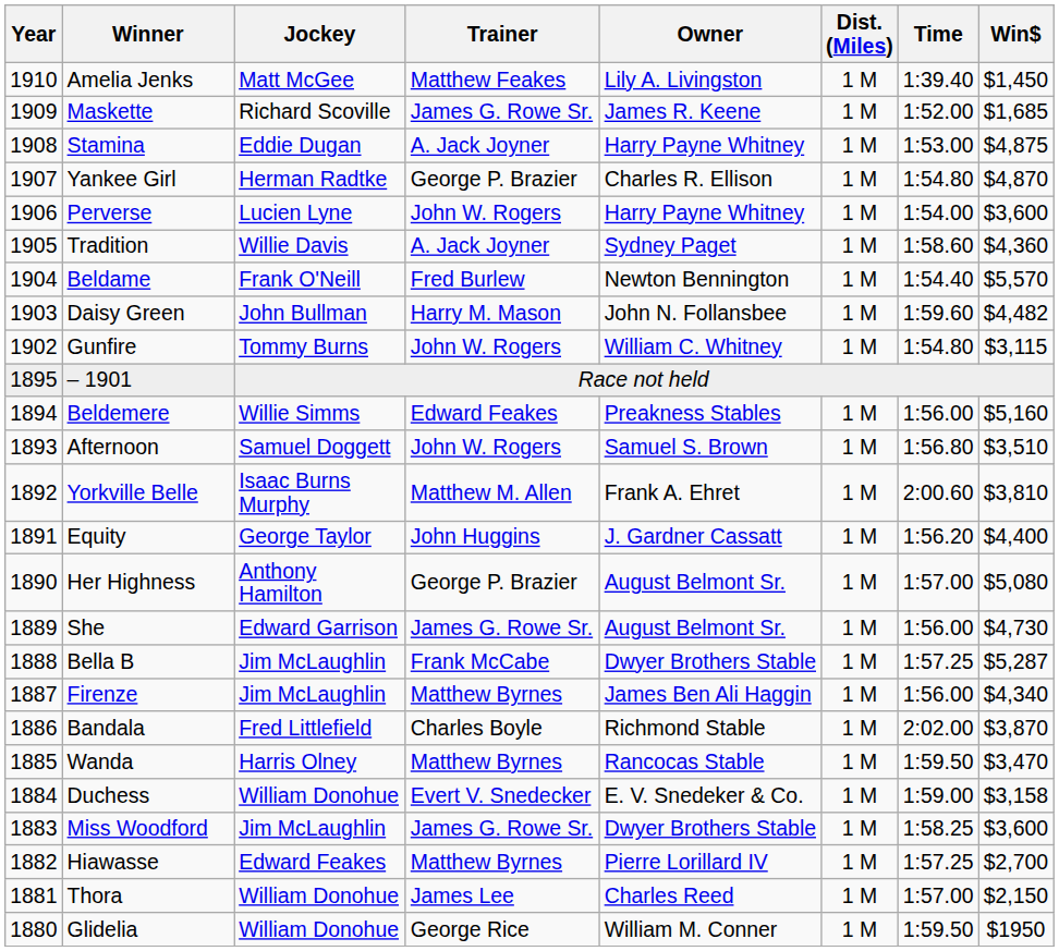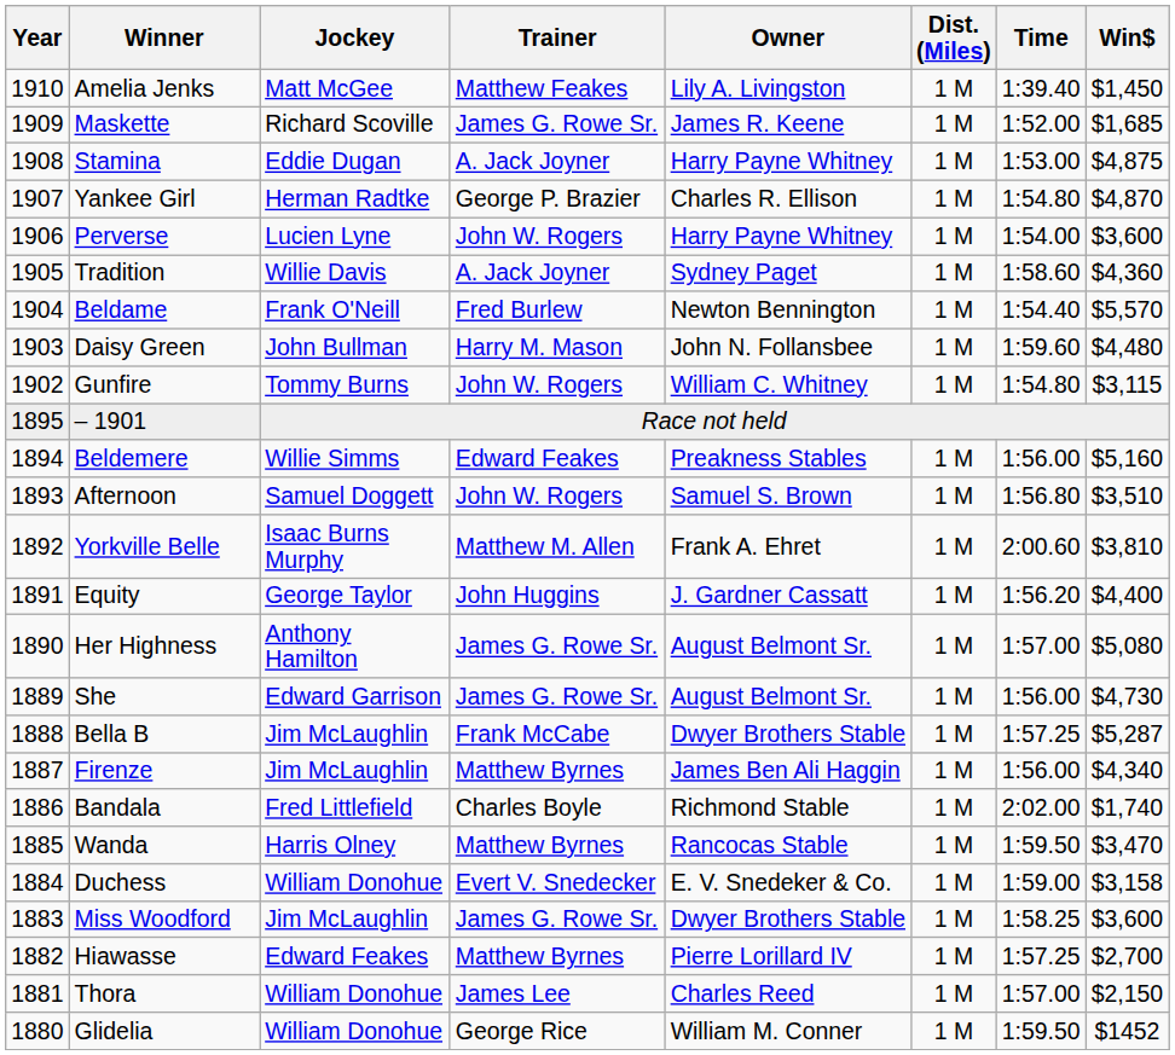 <table class="wikitable sortable" style="font-size:90%">
 <tr>
 <th style="width:30px">Year<br></th>
 <th style="width:110px">Winner<br></th>
 <th style="width:110px">Jockey<br></th>
 <th style="width:125px">Trainer<br></th>
 <th>Owner<br></th>
 <th style="width:25px">Dist.<br> <span>(<a href='#'>Miles</a>)</span></th>
 <th style="width:25px">Time<br></th>
 <th style="width:25px">Win$</th>
 </tr>
 <tr>
 <td align=center>1910</td>
 <td>Amelia Jenks</td>
 <td><a href='#'>Matt McGee</a></td>
 <td><a href='#'>Matthew Feakes</a></td>
 <td><a href='#'>Lily A. Livingston</a></td>
 <td align=center>1<span> M</span></td>
 <td align=center>1:39.40</td>
 <td align=center>$1,450</td>
 </tr>
 <tr>
 <td align=center>1909</td>
 <td><a href='#'>Maskette</a></td>
 <td>Richard Scoville</td>
 <td><a href='#'>James G. Rowe Sr.</a></td>
 <td><a href='#'>James R. Keene</a></td>
 <td align=center>1<span> M</span></td>
 <td align=center>1:52.00</td>
 <td align=center>$1,685</td>
 </tr>
 <tr>
 <td align=center>1908</td>
 <td><a href='#'>Stamina</a></td>
 <td><a href='#'>Eddie Dugan</a></td>
 <td><a href='#'>A. Jack Joyner</a></td>
 <td><a href='#'>Harry Payne Whitney</a></td>
 <td align=center>1<span> M</span></td>
 <td align=center>1:53.00</td>
 <td align=center>$4,875</td>
 </tr>
 <tr>
 <td align=center>1907</td>
 <td>Yankee Girl</td>
 <td><a href='#'>Herman Radtke</a></td>
 <td>George P. Brazier</td>
 <td>Charles R. Ellison</td>
 <td align=center>1<span> M</span></td>
 <td align=center>1:54.80</td>
 <td align=center>$4,870</td>
 </tr>
 <tr>
 <td align=center>1906</td>
 <td><a href='#'>Perverse</a></td>
 <td><a href='#'>Lucien Lyne</a></td>
 <td><a href='#'>John W. Rogers</a></td>
 <td><a href='#'>Harry Payne Whitney</a></td>
 <td align=center>1<span> M</span></td>
 <td align=center>1:54.00</td>
 <td align=center>$3,600</td>
 </tr>
 <tr>
 <td align=center>1905</td>
 <td>Tradition</td>
 <td><a href='#'>Willie Davis</a></td>
 <td><a href='#'>A. Jack Joyner</a></td>
 <td><a href='#'>Sydney Paget</a></td>
 <td align=center>1<span> M</span></td>
 <td align=center>1:58.60</td>
 <td align=center>$4,360</td>
 </tr>
 <tr>
 <td align=center>1904</td>
 <td><a href='#'>Beldame</a></td>
 <td><a href='#'>Frank O'Neill</a></td>
 <td><a href='#'>Fred Burlew</a></td>
 <td>Newton Bennington</td>
 <td align=center>1<span> M</span></td>
 <td align=center>1:54.40</td>
 <td align=center>$5,570</td>
 </tr>
 <tr>
 <td align=center>1903</td>
 <td>Daisy Green</td>
 <td><a href='#'>John Bullman</a></td>
 <td><a href='#'>Harry M. Mason</a></td>
 <td>John N. Follansbee</td>
 <td align=center>1<span> M</span></td>
 <td align=center>1:59.60</td>
-<td align=center>$4,482</td>
+<td align=center>$4,480</td>
 </tr>
 <tr>
 <td align=center>1902</td>
 <td>Gunfire</td>
 <td><a href='#'>Tommy Burns</a></td>
 <td><a href='#'>John W. Rogers</a></td>
 <td><a href='#'>William C. Whitney</a></td>
 <td align=center>1<span> M</span></td>
 <td align=center>1:54.80</td>
 <td align=center>$3,115</td>
 </tr>
 <tr bgcolor="#eeeeee">
 <td align=center>1895</td>
 <td>– 1901</td>
 <td align=center  colspan=9><em>Race not held</em></td>
 </tr>
 <tr>
 <td align=center>1894</td>
 <td><a href='#'>Beldemere</a></td>
 <td><a href='#'>Willie Simms</a></td>
 <td><a href='#'>Edward Feakes</a></td>
 <td><a href='#'>Preakness Stables</a></td>
 <td align=center>1<span> M</span></td>
 <td align=center>1:56.00</td>
 <td align=center>$5,160</td>
 </tr>
 <tr>
 <td align=center>1893</td>
 <td>Afternoon</td>
 <td><a href='#'>Samuel Doggett</a></td>
 <td><a href='#'>John W. Rogers</a></td>
 <td><a href='#'>Samuel S. Brown</a></td>
 <td align=center>1<span> M</span></td>
 <td align=center>1:56.80</td>
 <td align=center>$3,510</td>
 </tr>
 <tr>
 <td align=center>1892</td>
 <td><a href='#'>Yorkville Belle</a></td>
 <td><a href='#'>Isaac Burns Murphy</a></td>
 <td><a href='#'>Matthew M. Allen</a></td>
 <td>Frank A. Ehret</td>
 <td align=center>1<span> M</span></td>
 <td align=center>2:00.60</td>
 <td align=center>$3,810</td>
 </tr>
 <tr>
 <td align=center>1891</td>
 <td>Equity</td>
 <td><a href='#'>George Taylor</a></td>
 <td><a href='#'>John Huggins</a></td>
 <td><a href='#'>J. Gardner Cassatt</a></td>
 <td align=center>1<span> M</span></td>
 <td align=center>1:56.20</td>
 <td align=center>$4,400</td>
 </tr>
 <tr>
 <td align=center>1890</td>
 <td>Her Highness</td>
 <td><a href='#'>Anthony Hamilton</a></td>
-<td>George P. Brazier</td>
+<td><a href='#'>James G. Rowe Sr.</a></td>
 <td><a href='#'>August Belmont Sr.</a></td>
 <td align=center>1<span> M</span></td>
 <td align=center>1:57.00</td>
 <td align=center>$5,080</td>
 </tr>
 <tr>
 <td align=center>1889</td>
 <td>She</td>
 <td><a href='#'>Edward Garrison</a></td>
 <td><a href='#'>James G. Rowe Sr.</a></td>
 <td><a href='#'>August Belmont Sr.</a></td>
 <td align=center>1<span> M</span></td>
 <td align=center>1:56.00</td>
 <td align=center>$4,730</td>
 </tr>
 <tr>
 <td align=center>1888</td>
 <td>Bella B</td>
 <td><a href='#'>Jim McLaughlin</a></td>
 <td><a href='#'>Frank McCabe</a></td>
 <td><a href='#'>Dwyer Brothers Stable</a></td>
 <td align=center>1<span> M</span></td>
 <td align=center>1:57.25</td>
 <td align=center>$5,287</td>
 </tr>
 <tr>
 <td align=center>1887</td>
 <td><a href='#'>Firenze</a></td>
 <td><a href='#'>Jim McLaughlin</a></td>
 <td><a href='#'>Matthew Byrnes</a></td>
 <td><a href='#'>James Ben Ali Haggin</a></td>
 <td align=center>1<span> M</span></td>
 <td align=center>1:56.00</td>
 <td align=center>$4,340</td>
 </tr>
 <tr>
 <td align=center>1886</td>
 <td>Bandala</td>
 <td><a href='#'>Fred Littlefield</a></td>
 <td>Charles Boyle</td>
 <td>Richmond Stable</td>
 <td align=center>1<span> M</span></td>
 <td align=center>2:02.00</td>
-<td align=center>$3,870</td>
+<td align=center>$1,740</td>
 </tr>
 <tr>
 <td align=center>1885</td>
 <td>Wanda</td>
 <td><a href='#'>Harris Olney</a></td>
 <td><a href='#'>Matthew Byrnes</a></td>
 <td><a href='#'>Rancocas Stable</a></td>
 <td align=center>1<span> M</span></td>
 <td align=center>1:59.50</td>
 <td align=center>$3,470</td>
 </tr>
 <tr>
 <td align=center>1884</td>
 <td>Duchess</td>
 <td><a href='#'>William Donohue</a></td>
 <td><a href='#'>Evert V. Snedecker</a></td>
 <td>E. V. Snedeker & Co.</td>
 <td align=center>1<span> M</span></td>
 <td align=center>1:59.00</td>
 <td align=center>$3,158</td>
 </tr>
 <tr>
 <td align=center>1883</td>
 <td><a href='#'>Miss Woodford</a></td>
 <td><a href='#'>Jim McLaughlin</a></td>
 <td><a href='#'>James G. Rowe Sr.</a></td>
 <td><a href='#'>Dwyer Brothers Stable</a></td>
 <td align=center>1<span> M</span></td>
 <td align=center>1:58.25</td>
 <td align=center>$3,600</td>
 </tr>
 <tr>
 <td align=center>1882</td>
 <td>Hiawasse</td>
 <td><a href='#'>Edward Feakes</a></td>
 <td><a href='#'>Matthew Byrnes</a></td>
 <td><a href='#'>Pierre Lorillard IV</a></td>
 <td align=center>1<span> M</span></td>
 <td align=center>1:57.25</td>
 <td align=center>$2,700</td>
 </tr>
 <tr>
 <td align=center>1881</td>
 <td>Thora</td>
 <td><a href='#'>William Donohue</a></td>
 <td><a href='#'>James Lee</a></td>
 <td><a href='#'>Charles Reed</a></td>
 <td align=center>1<span> M</span></td>
 <td align=center>1:57.00</td>
 <td align=center>$2,150</td>
 </tr>
 <tr>
 <td align=center>1880</td>
 <td>Glidelia</td>
 <td><a href='#'>William Donohue</a></td>
 <td>George Rice</td>
 <td>William M. Conner</td>
 <td align=center>1<span> M</span></td>
 <td align=center>1:59.50</td>
-<td align=center>$1950</td>
+<td align=center>$1452</td>
 </tr>
 <tr>
 </tr>
 </table>
